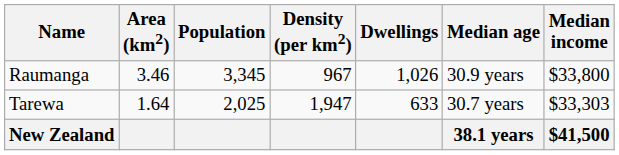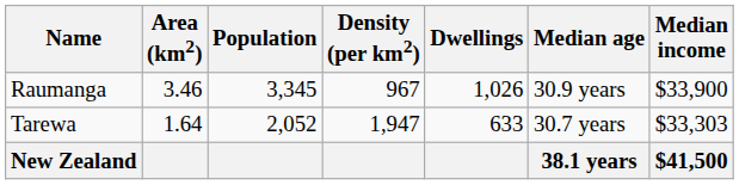 <table class="wikitable">
 <tr>
 <th>Name</th>
 <th>Area<br>(km<sup>2</sup>)</th>
 <th>Population</th>
 <th>Density<br>(per km<sup>2</sup>)</th>
 <th>Dwellings</th>
 <th>Median age</th>
 <th>Median<br>income</th>
 </tr>
 <tr>
 <td>Raumanga</td>
 <td style="text-align:right;">3.46</td>
 <td style="text-align:right;">3,345</td>
 <td style="text-align:right;">967</td>
 <td style="text-align:right;">1,026</td>
 <td>30.9 years</td>
-<td>$33,800</td>
+<td>$33,900</td>
 </tr>
 <tr>
 <td>Tarewa</td>
 <td style="text-align:right;">1.64</td>
-<td style="text-align:right;">2,025</td>
+<td style="text-align:right;">2,052</td>
 <td style="text-align:right;">1,947</td>
 <td style="text-align:right;">633</td>
 <td>30.7 years</td>
 <td>$33,303</td>
 </tr>
 <tr>
 <th>New Zealand</th>
 <th></th>
 <th></th>
 <th></th>
 <th></th>
 <th>38.1 years</th>
 <th style="text-align:left;">$41,500</th>
 </tr>
 </table>
